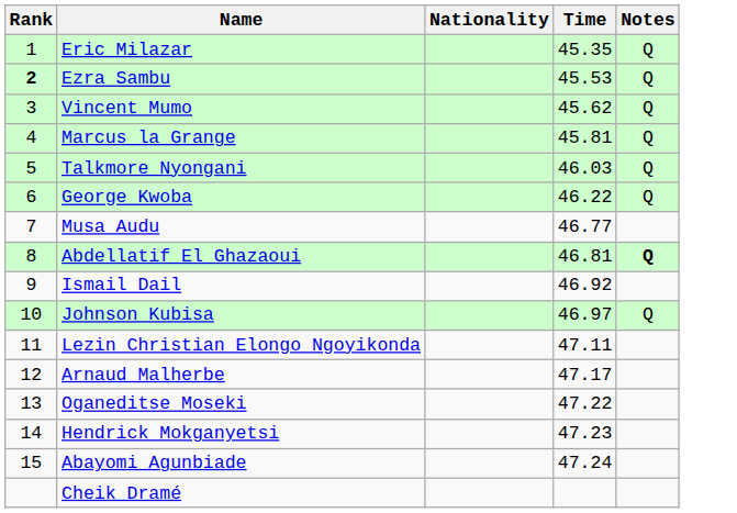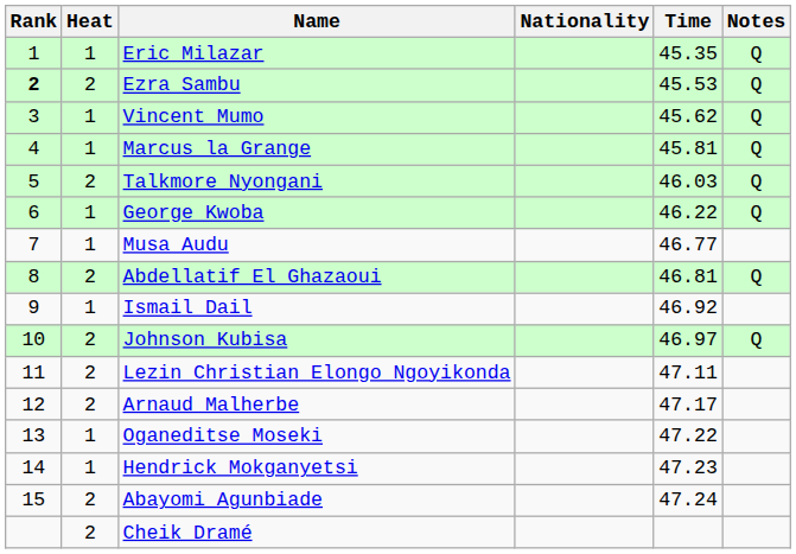 <table class="wikitable sortable" style="text-align:center">
 <tr>
 <th>Rank</th>
+<th>Heat</th>
 <th>Name</th>
 <th>Nationality</th>
 <th>Time</th>
 <th>Notes</th>
 </tr>
 <tr bgcolor=ccffcc>
+<td>1</td>
 <td>1</td>
 <td align=left><a href='#'>Eric Milazar</a></td>
 <td align=left></td>
 <td>45.35</td>
 <td>Q</td>
 </tr>
 <tr bgcolor=ccffcc>
 <td><strong>2</strong></td>
+<td>2</td>
 <td align=left><a href='#'>Ezra Sambu</a></td>
 <td align=left></td>
 <td>45.53</td>
 <td>Q</td>
 </tr>
 <tr bgcolor=ccffcc>
 <td>3</td>
+<td>1</td>
 <td align=left><a href='#'>Vincent Mumo</a></td>
 <td align=left></td>
 <td>45.62</td>
 <td>Q</td>
 </tr>
 <tr bgcolor=ccffcc>
 <td>4</td>
+<td>1</td>
 <td align=left><a href='#'>Marcus la Grange</a></td>
 <td align=left></td>
 <td>45.81</td>
 <td>Q</td>
 </tr>
 <tr bgcolor=ccffcc>
 <td>5</td>
+<td>2</td>
 <td align=left><a href='#'>Talkmore Nyongani</a></td>
 <td align=left></td>
 <td>46.03</td>
 <td>Q</td>
 </tr>
 <tr bgcolor=ccffcc>
 <td>6</td>
+<td>1</td>
 <td align=left><a href='#'>George Kwoba</a></td>
 <td align=left></td>
 <td>46.22</td>
 <td>Q</td>
 </tr>
 <tr>
 <td>7</td>
+<td>1</td>
 <td align=left><a href='#'>Musa Audu</a></td>
 <td align=left></td>
 <td>46.77</td>
 <td></td>
 </tr>
 <tr bgcolor=ccffcc>
 <td>8</td>
+<td>2</td>
 <td align=left><a href='#'>Abdellatif El Ghazaoui</a></td>
 <td align=left></td>
 <td>46.81</td>
-<td><strong>Q</strong></td>
+<td>Q</td>
 </tr>
 <tr>
 <td>9</td>
+<td>1</td>
 <td align=left><a href='#'>Ismail Dail</a></td>
 <td align=left></td>
 <td>46.92</td>
 <td></td>
 </tr>
 <tr bgcolor=ccffcc>
 <td>10</td>
+<td>2</td>
 <td align=left><a href='#'>Johnson Kubisa</a></td>
 <td align=left></td>
 <td>46.97</td>
 <td>Q</td>
 </tr>
 <tr>
 <td>11</td>
+<td>2</td>
 <td align=left><a href='#'>Lezin Christian Elongo Ngoyikonda</a></td>
 <td align=left></td>
 <td>47.11</td>
 <td></td>
 </tr>
 <tr>
 <td>12</td>
+<td>2</td>
 <td align=left><a href='#'>Arnaud Malherbe</a></td>
 <td align=left></td>
 <td>47.17</td>
 <td></td>
 </tr>
 <tr>
 <td>13</td>
+<td>1</td>
 <td align=left><a href='#'>Oganeditse Moseki</a></td>
 <td align=left></td>
 <td>47.22</td>
 <td></td>
 </tr>
 <tr>
 <td>14</td>
+<td>1</td>
 <td align=left><a href='#'>Hendrick Mokganyetsi</a></td>
 <td align=left></td>
 <td>47.23</td>
 <td></td>
 </tr>
 <tr>
 <td>15</td>
+<td>2</td>
 <td align=left><a href='#'>Abayomi Agunbiade</a></td>
 <td align=left></td>
 <td>47.24</td>
 <td></td>
 </tr>
 <tr>
 <td></td>
+<td>2</td>
 <td align=left><a href='#'>Cheik Dramé</a></td>
 <td align=left></td>
 <td></td>
 <td></td>
 </tr>
 </table>
